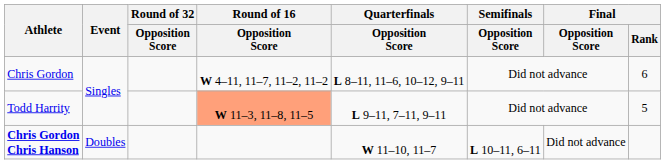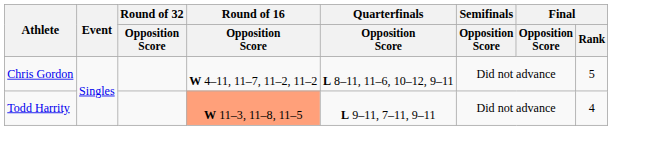 <table class=wikitable style="font-size:90%">
 <tr>
 <th rowspan=2>Athlete</th>
 <th rowspan=2>Event</th>
 <th>Round of 32</th>
 <th>Round of 16</th>
 <th>Quarterfinals</th>
 <th>Semifinals</th>
 <th colspan=2>Final</th>
 </tr>
 <tr style="font-size:95%">
 <th>Opposition<br>Score</th>
 <th>Opposition<br>Score</th>
 <th>Opposition<br>Score</th>
 <th>Opposition<br>Score</th>
 <th>Opposition<br>Score</th>
 <th>Rank</th>
 </tr>
 <tr align=center>
 <td align=left><a href='#'>Chris Gordon</a></td>
 <td align=left rowspan=2><a href='#'>Singles</a></td>
 <td></td>
 <td><br><strong>W</strong> 4–11, 11–7, 11–2, 11–2</td>
 <td><br><strong>L</strong> 8–11, 11–6, 10–12, 9–11</td>
 <td colspan=2>Did not advance</td>
-<td>6</td>
+<td>5</td>
 </tr>
 <tr align=center>
 <td align=left><a href='#'>Todd Harrity</a></td>
 <td></td>
 <td style="background: lightsalmon;"><br><strong>W</strong> 11–3, 11–8, 11–5</td>
 <td><br><strong>L</strong> 9–11, 7–11, 9–11</td>
 <td colspan=2>Did not advance</td>
-<td>5</td>
-</tr>
-<tr align=center>
-<td align=left><strong><a href='#'>Chris Gordon</a><br><a href='#'>Chris Hanson</a></strong></td>
-<td align=left><a href='#'>Doubles</a></td>
-<td></td>
-<td></td>
-<td><br><strong>W</strong> 11–10, 11–7</td>
-<td><br><strong>L</strong> 10–11, 6–11</td>
-<td>Did not advance</td>
-<td></td>
+<td>4</td>
 </tr>
 </table>
